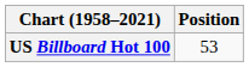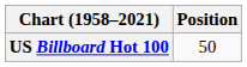 <table class="wikitable plainrowheaders">
 <tr>
 <th>Chart (1958–2021)</th>
 <th>Position</th>
 </tr>
 <tr>
 <th scope="row">US <a href='#'><em>Billboard</em> Hot 100</a></th>
-<td style="text-align:center;">53</td>
+<td style="text-align:center;">50</td>
 </tr>
 </table>
